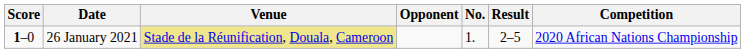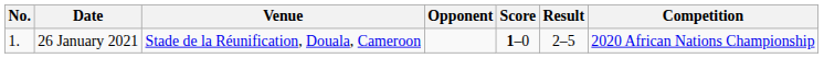 <table class="wikitable">
 <tr>
-<th>Score</th>
+<th>No.</th>
 <th>Date</th>
 <th>Venue</th>
 <th>Opponent</th>
-<th>No.</th>
+<th>Score</th>
 <th>Result</th>
 <th>Competition</th>
 </tr>
 <tr>
+<td>1.</td>
+<td>26 January 2021</td>
+<td><a href='#'>Stade de la Réunification</a>, <a href='#'>Douala</a>, <a href='#'>Cameroon</a></td>
+<td></td>
 <td align=center><strong>1</strong>–0</td>
-<td>26 January 2021</td>
-<td style="background: khaki;"><a href='#'>Stade de la Réunification</a>, <a href='#'>Douala</a>, <a href='#'>Cameroon</a></td>
-<td></td>
-<td>1.</td>
 <td align=center>2–5</td>
 <td><a href='#'>2020 African Nations Championship</a></td>
 </tr>
 </table>
